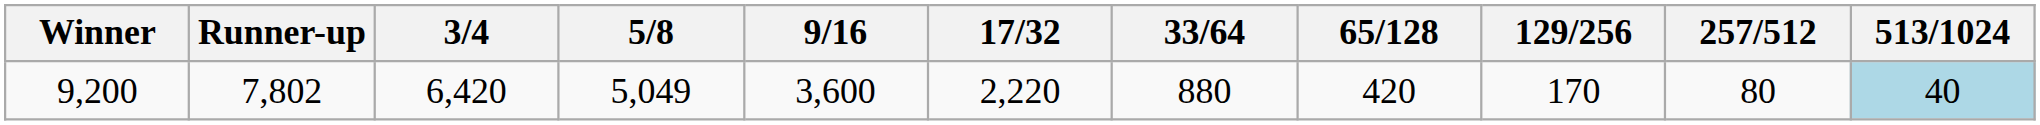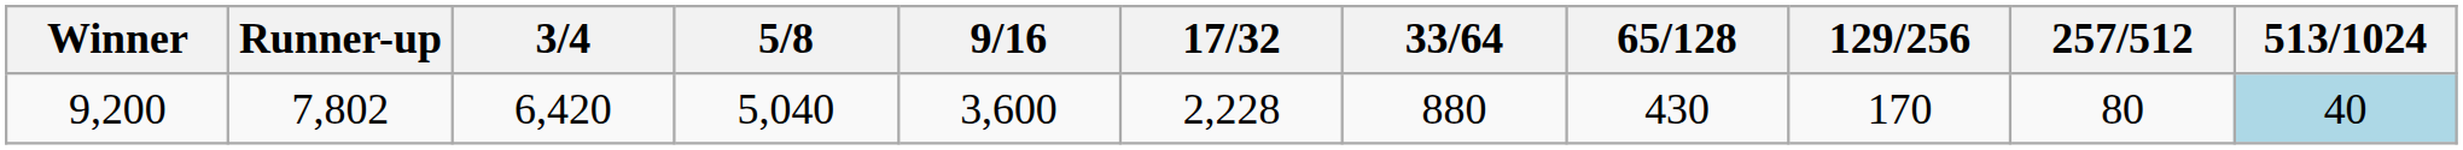 <table class="wikitable">
 <tr>
 <th width=75>Winner</th>
 <th width=75>Runner-up</th>
 <th width=75>3/4</th>
 <th width=75>5/8</th>
 <th width=75>9/16</th>
 <th width=75>17/32</th>
 <th width=75>33/64</th>
 <th width=75>65/128</th>
 <th width=75>129/256</th>
 <th width=75>257/512</th>
 <th width=75>513/1024</th>
 </tr>
 <tr>
 <td align=center>9,200</td>
 <td align=center>7,802</td>
 <td align=center>6,420</td>
-<td align=center>5,049</td>
+<td align=center>5,040</td>
 <td align=center>3,600</td>
-<td align=center>2,220</td>
+<td align=center>2,228</td>
 <td align=center>880</td>
-<td align=center>420</td>
+<td align=center>430</td>
 <td align=center>170</td>
 <td align=center>80</td>
 <td align=center style="background: lightblue;">40</td>
 </tr>
 </table>
